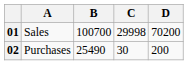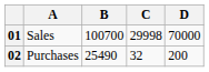 <table border="1" class="wikitable">
 <tr>
 <th></th>
 <th>A</th>
 <th>B</th>
 <th>C</th>
 <th>D</th>
 </tr>
 <tr>
 <th>01</th>
 <td>Sales</td>
 <td>100700</td>
 <td>29998</td>
-<td>70200</td>
+<td>70000</td>
 </tr>
 <tr>
 <th>02</th>
 <td>Purchases</td>
 <td>25490</td>
-<td>30</td>
+<td>32</td>
 <td>200</td>
 </tr>
 </table>
